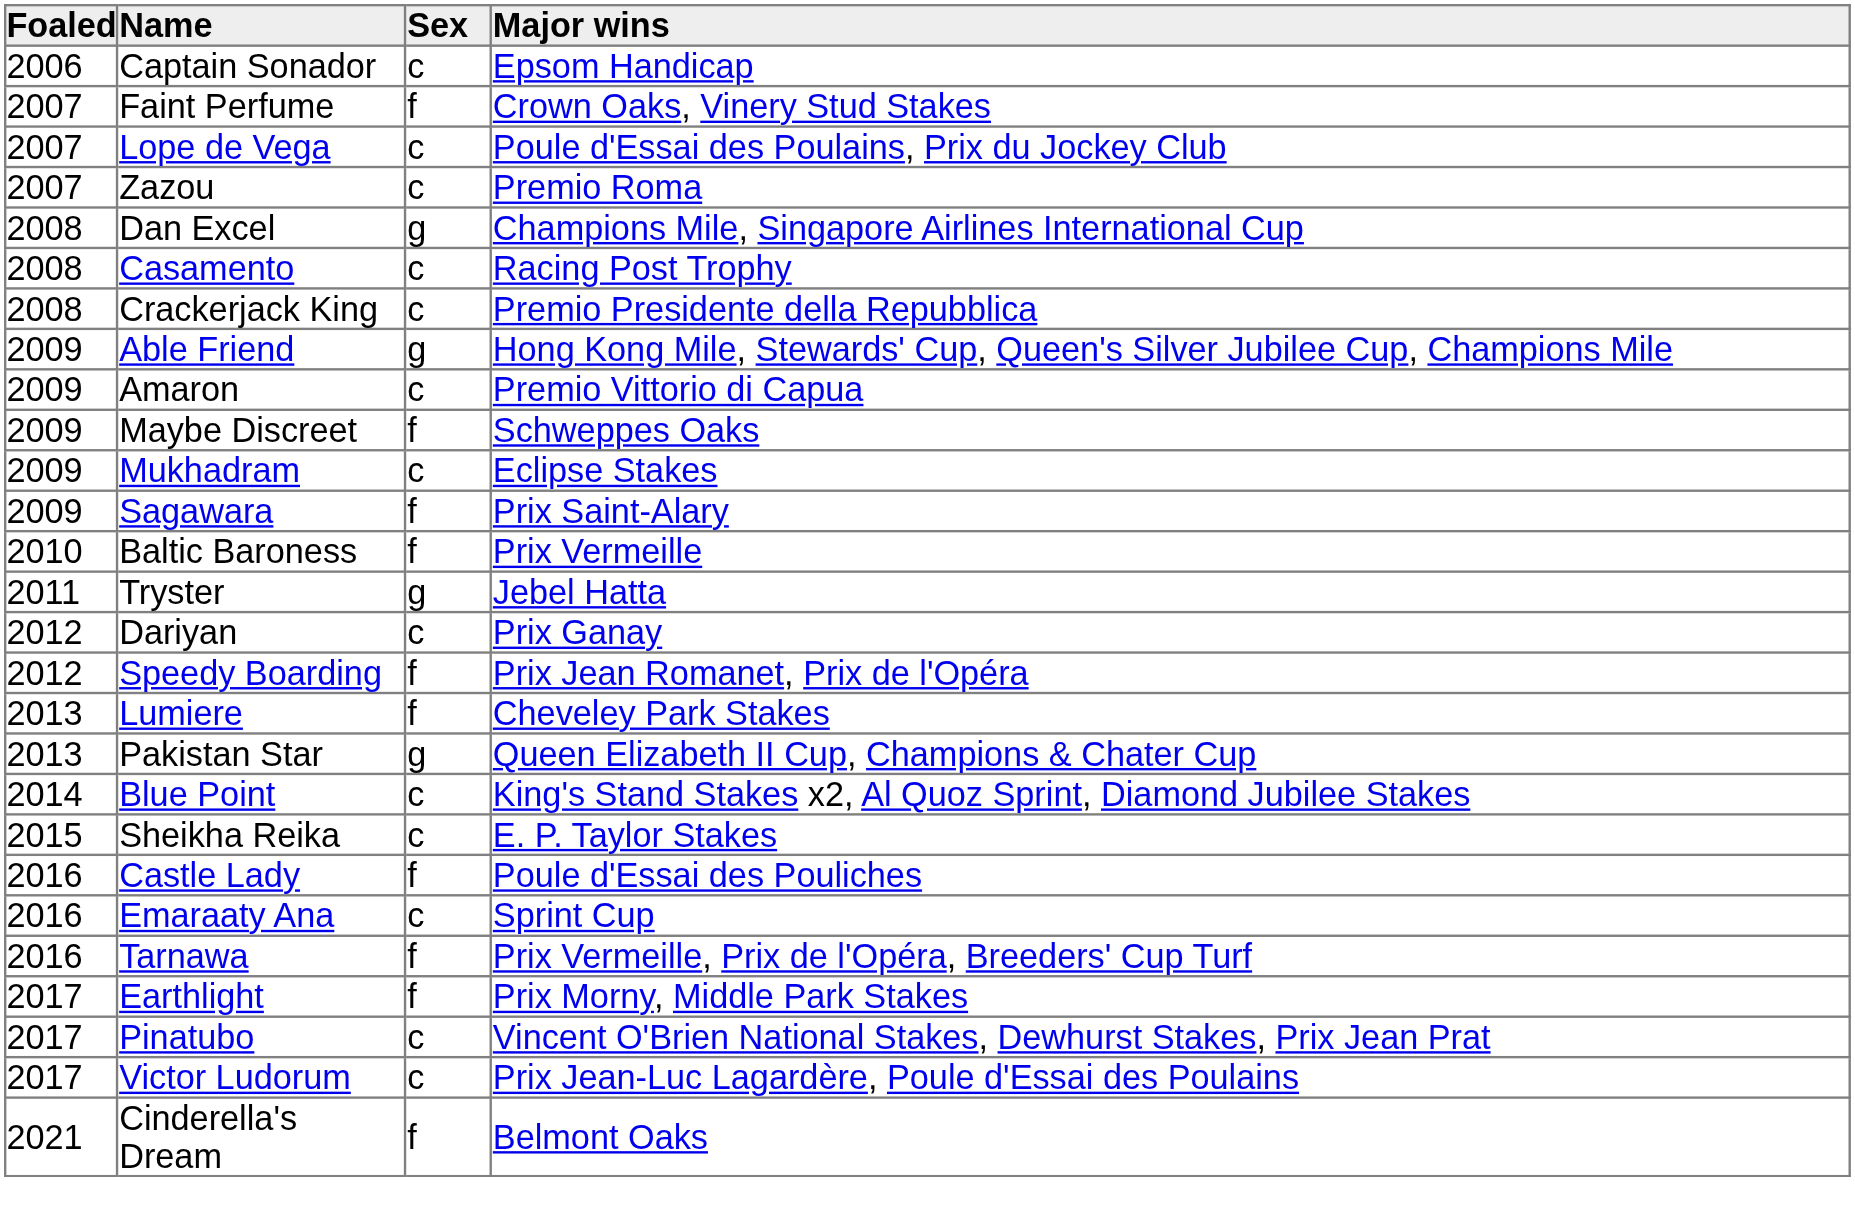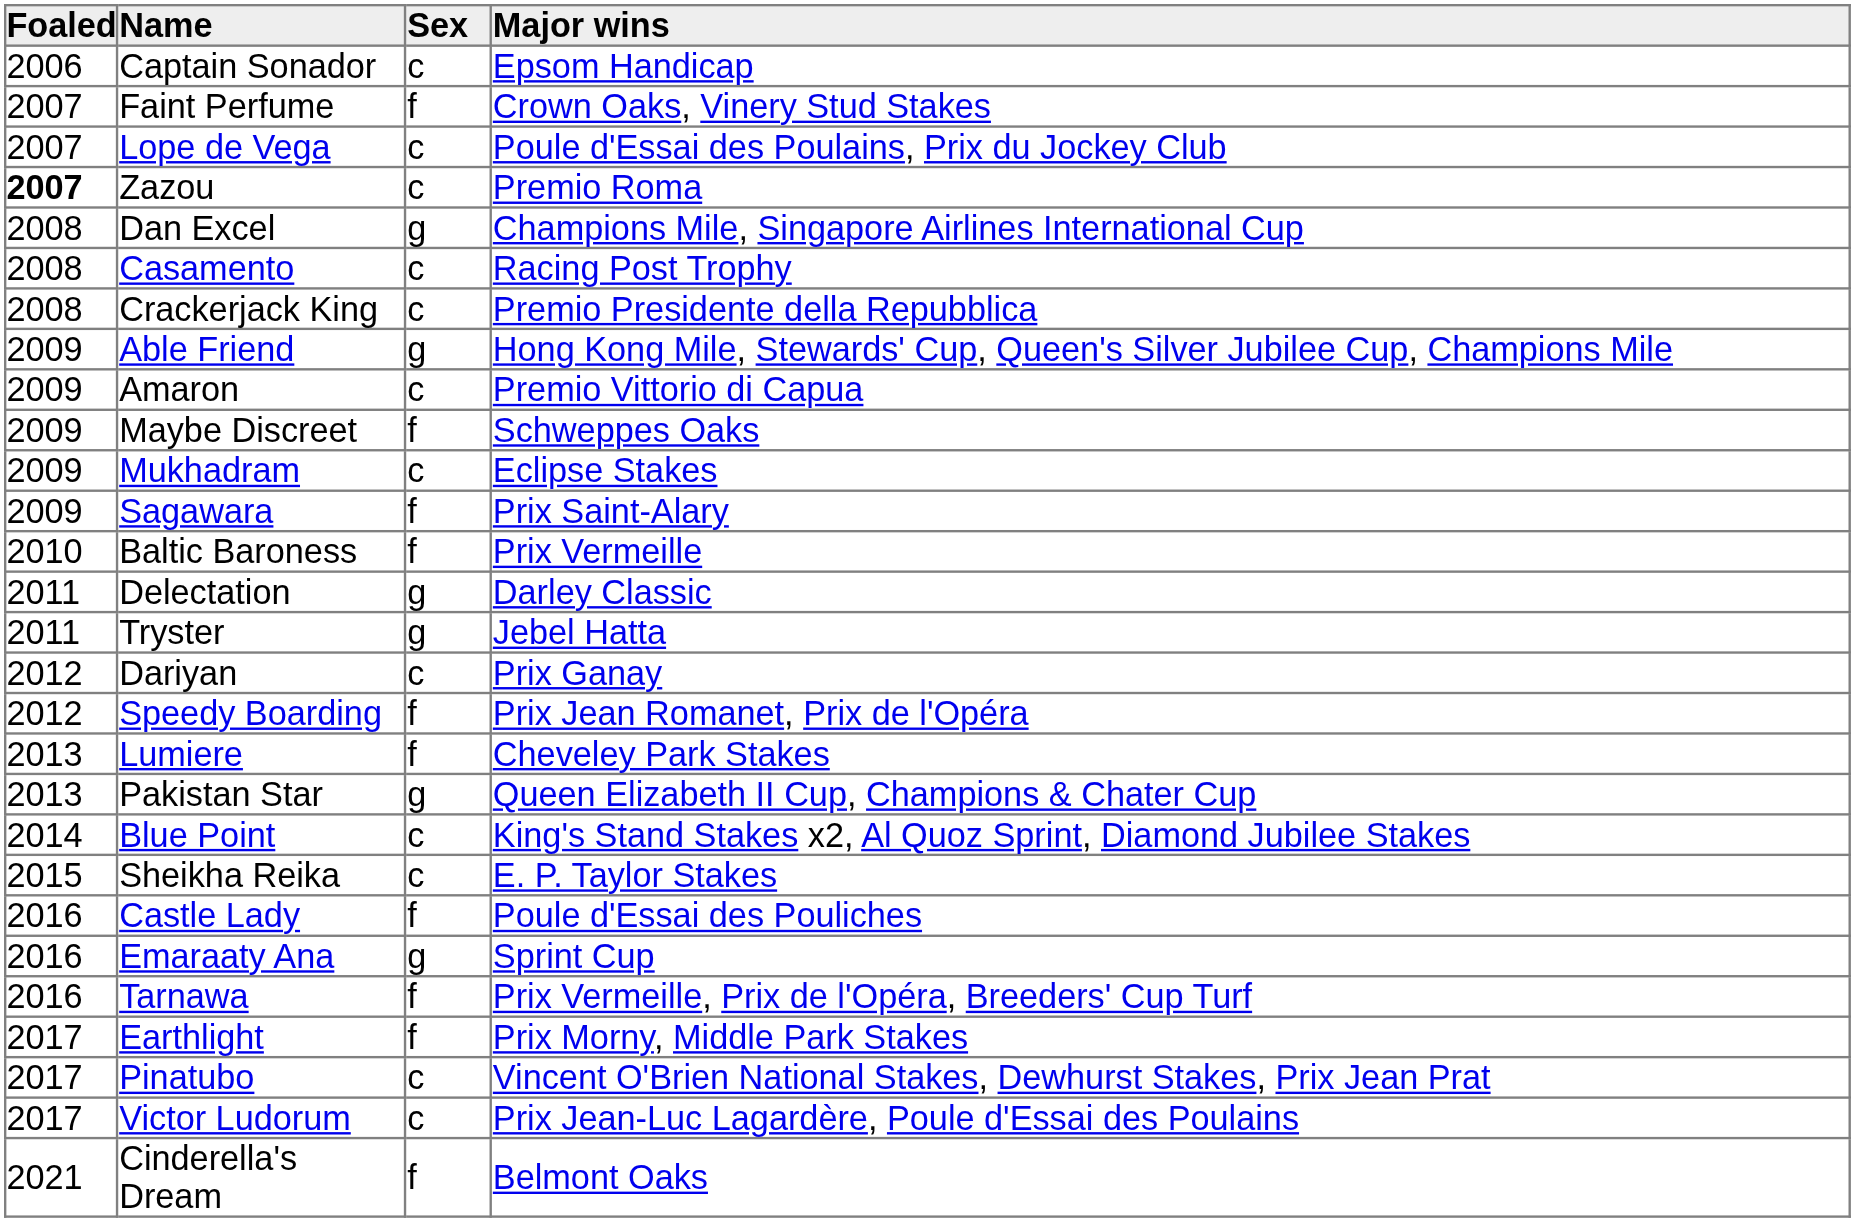 <table border="1" cellpadding="0" style="border-collapse: collapse; font-size:90%">
 <tr style="background:#eee;">
 <td style="width:35px;"><strong>Foaled</strong></td>
 <td style="width:120px;"><strong>Name</strong></td>
 <td style="width:35px;"><strong>Sex</strong></td>
 <td style="width:570px;"><strong>Major wins</strong></td>
 </tr>
 <tr>
 <td>2006</td>
 <td>Captain Sonador</td>
 <td>c</td>
 <td><a href='#'>Epsom Handicap</a></td>
 </tr>
 <tr>
 <td>2007</td>
 <td>Faint Perfume</td>
 <td>f</td>
 <td><a href='#'>Crown Oaks</a>, <a href='#'>Vinery Stud Stakes</a></td>
 </tr>
 <tr>
 <td>2007</td>
 <td><a href='#'>Lope de Vega</a></td>
 <td>c</td>
 <td><a href='#'>Poule d'Essai des Poulains</a>, <a href='#'>Prix du Jockey Club</a></td>
 </tr>
 <tr>
-<td>2007</td>
+<td><strong>2007</strong></td>
 <td>Zazou</td>
 <td>c</td>
 <td><a href='#'>Premio Roma</a></td>
 </tr>
 <tr>
 <td>2008</td>
 <td>Dan Excel</td>
 <td>g</td>
 <td><a href='#'>Champions Mile</a>, <a href='#'>Singapore Airlines International Cup</a></td>
 </tr>
 <tr>
 <td>2008</td>
 <td><a href='#'>Casamento</a></td>
 <td>c</td>
 <td><a href='#'>Racing Post Trophy</a></td>
 </tr>
 <tr>
 <td>2008</td>
 <td>Crackerjack King</td>
 <td>c</td>
 <td><a href='#'>Premio Presidente della Repubblica</a></td>
 </tr>
 <tr>
 <td>2009</td>
 <td><a href='#'>Able Friend</a></td>
 <td>g</td>
 <td><a href='#'>Hong Kong Mile</a>, <a href='#'>Stewards' Cup</a>, <a href='#'>Queen's Silver Jubilee Cup</a>, <a href='#'>Champions Mile</a></td>
 </tr>
 <tr>
 <td>2009</td>
 <td>Amaron</td>
 <td>c</td>
 <td><a href='#'>Premio Vittorio di Capua</a></td>
 </tr>
 <tr>
 <td>2009</td>
 <td>Maybe Discreet</td>
 <td>f</td>
 <td><a href='#'>Schweppes Oaks</a></td>
 </tr>
 <tr>
 <td>2009</td>
 <td><a href='#'>Mukhadram</a></td>
 <td>c</td>
 <td><a href='#'>Eclipse Stakes</a></td>
 </tr>
 <tr>
 <td>2009</td>
 <td><a href='#'>Sagawara</a></td>
 <td>f</td>
 <td><a href='#'>Prix Saint-Alary</a></td>
 </tr>
 <tr>
 <td>2010</td>
 <td>Baltic Baroness</td>
 <td>f</td>
 <td><a href='#'>Prix Vermeille</a></td>
 </tr>
 <tr>
 <td>2011</td>
+<td>Delectation</td>
+<td>g</td>
+<td><a href='#'>Darley Classic</a></td>
+</tr>
+<tr>
+<td>2011</td>
 <td>Tryster</td>
 <td>g</td>
 <td><a href='#'>Jebel Hatta</a></td>
 </tr>
 <tr>
 <td>2012</td>
 <td>Dariyan</td>
 <td>c</td>
 <td><a href='#'>Prix Ganay</a></td>
 </tr>
 <tr>
 <td>2012</td>
 <td><a href='#'>Speedy Boarding</a></td>
 <td>f</td>
 <td><a href='#'>Prix Jean Romanet</a>, <a href='#'>Prix de l'Opéra</a></td>
 </tr>
 <tr>
 <td>2013</td>
 <td><a href='#'>Lumiere</a></td>
 <td>f</td>
 <td><a href='#'>Cheveley Park Stakes</a></td>
 </tr>
 <tr>
 <td>2013</td>
 <td>Pakistan Star</td>
 <td>g</td>
 <td><a href='#'>Queen Elizabeth II Cup</a>, <a href='#'>Champions & Chater Cup</a></td>
 </tr>
 <tr>
 <td>2014</td>
 <td><a href='#'>Blue Point</a></td>
 <td>c</td>
 <td><a href='#'>King's Stand Stakes</a> x2, <a href='#'>Al Quoz Sprint</a>, <a href='#'>Diamond Jubilee Stakes</a></td>
 </tr>
 <tr>
 <td>2015</td>
 <td>Sheikha Reika</td>
 <td>c</td>
 <td><a href='#'>E. P. Taylor Stakes</a></td>
 </tr>
 <tr>
 <td>2016</td>
 <td><a href='#'>Castle Lady</a></td>
 <td>f</td>
 <td><a href='#'>Poule d'Essai des Pouliches</a></td>
 </tr>
 <tr>
 <td>2016</td>
 <td><a href='#'>Emaraaty Ana</a></td>
-<td>c</td>
+<td>g</td>
 <td><a href='#'>Sprint Cup</a></td>
 </tr>
 <tr>
 <td>2016</td>
 <td><a href='#'>Tarnawa</a></td>
 <td>f</td>
 <td><a href='#'>Prix Vermeille</a>, <a href='#'>Prix de l'Opéra</a>, <a href='#'>Breeders' Cup Turf</a></td>
 </tr>
 <tr>
 <td>2017</td>
 <td><a href='#'>Earthlight</a></td>
 <td>f</td>
 <td><a href='#'>Prix Morny</a>, <a href='#'>Middle Park Stakes</a></td>
 </tr>
 <tr>
 <td>2017</td>
 <td><a href='#'>Pinatubo</a></td>
 <td>c</td>
 <td><a href='#'>Vincent O'Brien National Stakes</a>, <a href='#'>Dewhurst Stakes</a>, <a href='#'>Prix Jean Prat</a></td>
 </tr>
 <tr>
 <td>2017</td>
 <td><a href='#'>Victor Ludorum</a></td>
 <td>c</td>
 <td><a href='#'>Prix Jean-Luc Lagardère</a>, <a href='#'>Poule d'Essai des Poulains</a></td>
 </tr>
 <tr>
 <td>2021</td>
 <td>Cinderella's Dream</td>
 <td>f</td>
 <td><a href='#'>Belmont Oaks</a></td>
 </tr>
 </table>
